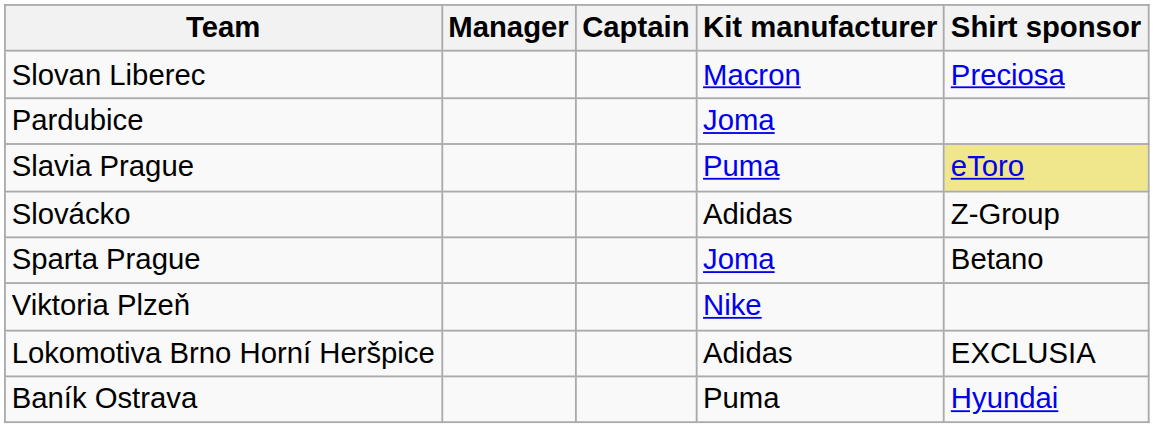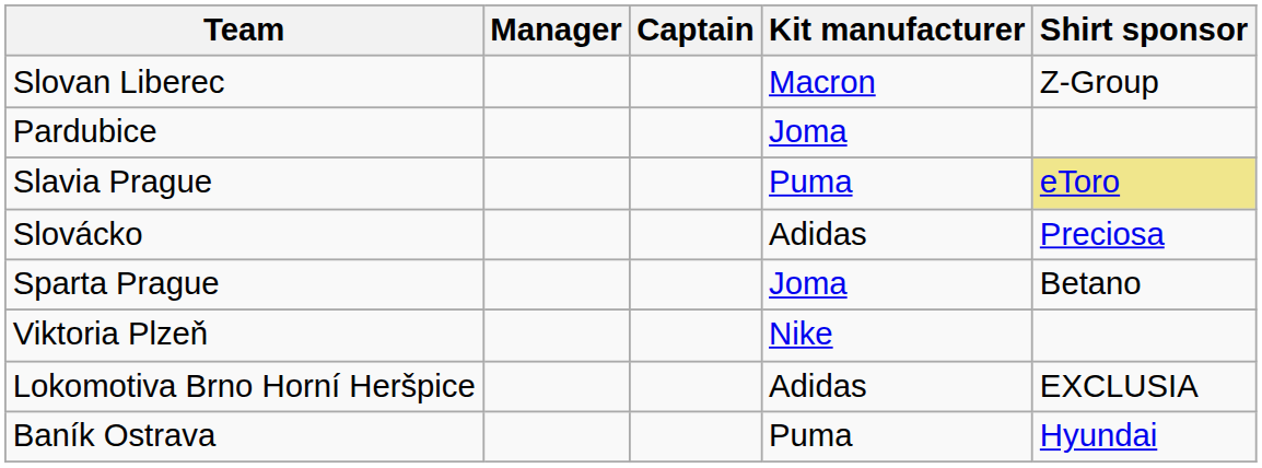 <table class="wikitable sortable" style="text-align: left;">
 <tr>
 <th>Team</th>
 <th>Manager</th>
 <th>Captain</th>
 <th>Kit manufacturer</th>
 <th>Shirt sponsor</th>
 </tr>
 <tr>
 <td>Slovan Liberec</td>
 <td> </td>
 <td> </td>
 <td><a href='#'>Macron</a></td>
-<td><a href='#'>Preciosa</a></td>
+<td>Z-Group</td>
 </tr>
 <tr>
 <td>Pardubice</td>
 <td> </td>
 <td> </td>
 <td><a href='#'>Joma</a></td>
 <td></td>
 </tr>
 <tr>
 <td>Slavia Prague</td>
 <td> </td>
 <td> </td>
 <td><a href='#'>Puma</a></td>
 <td style="background: khaki;"><a href='#'>eToro</a></td>
 </tr>
 <tr>
 <td>Slovácko</td>
 <td> </td>
 <td> </td>
 <td>Adidas</td>
-<td>Z-Group</td>
+<td><a href='#'>Preciosa</a></td>
 </tr>
 <tr>
 <td>Sparta Prague</td>
 <td> </td>
 <td> </td>
 <td><a href='#'>Joma</a></td>
 <td>Betano</td>
 </tr>
 <tr>
 <td>Viktoria Plzeň</td>
 <td> </td>
 <td> </td>
 <td><a href='#'>Nike</a></td>
 <td></td>
 </tr>
 <tr>
 <td>Lokomotiva Brno Horní Heršpice</td>
 <td> </td>
 <td> </td>
 <td>Adidas</td>
 <td>EXCLUSIA</td>
 </tr>
 <tr>
 <td>Baník Ostrava</td>
 <td> </td>
 <td> </td>
 <td>Puma</td>
 <td><a href='#'>Hyundai</a></td>
 </tr>
 </table>
